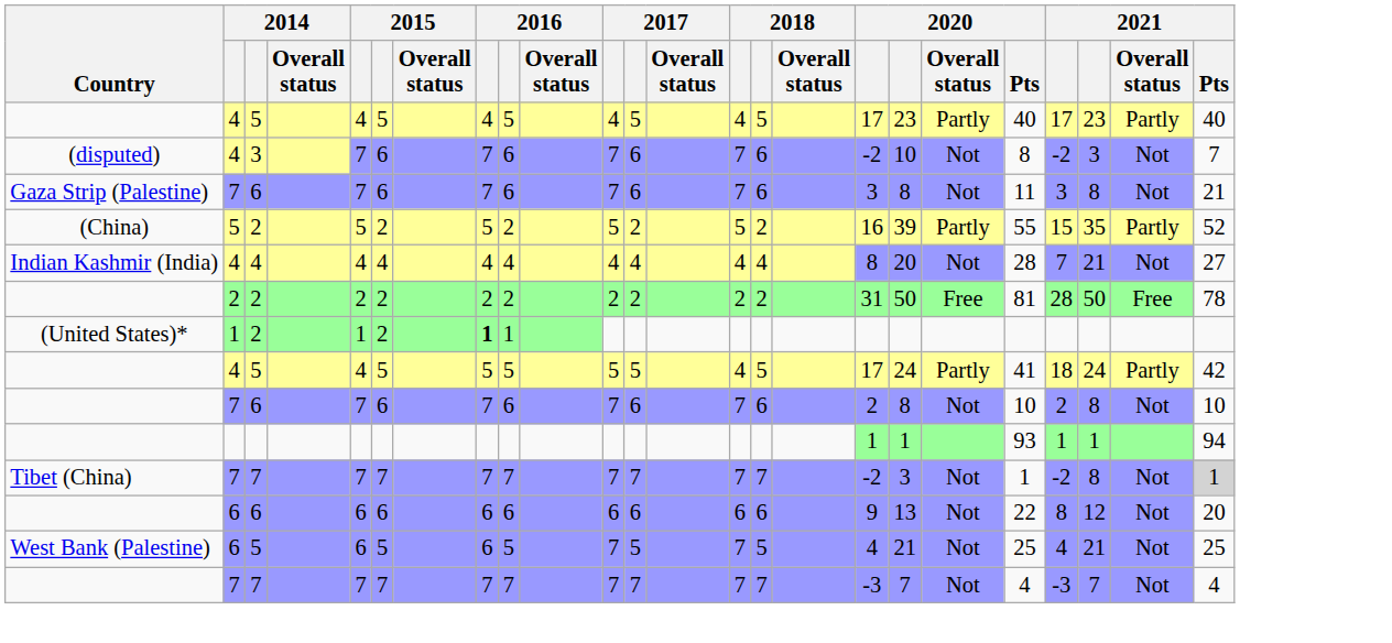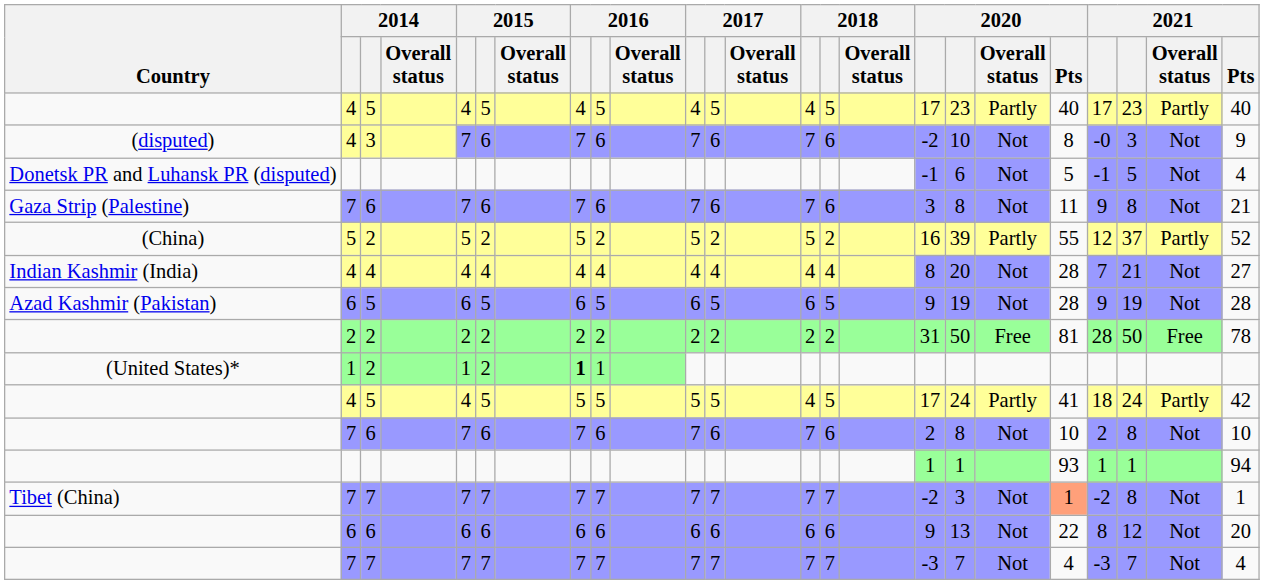 <table class="wikitable sortable static-row-numbers sort-under" style="text-align:center;">
 <tr class="static-row-header" style="text-align:center;vertical-align:bottom;">
 <th rowspan=2>Country</th>
 <th colspan=3>2014</th>
 <th colspan=3>2015</th>
 <th colspan=3>2016</th>
 <th colspan=3>2017</th>
 <th colspan=3>2018</th>
 <th colspan=4>2020</th>
 <th colspan=4>2021</th>
 </tr>
 <tr class="static-row-header" style="text-align:center;vertical-align:bottom;">
 <th></th>
 <th></th>
 <th>Overall<br>status</th>
 <th></th>
 <th></th>
 <th>Overall<br>status</th>
 <th></th>
 <th></th>
 <th>Overall<br>status</th>
 <th></th>
 <th></th>
 <th>Overall<br>status</th>
 <th></th>
 <th></th>
 <th>Overall<br>status</th>
 <th></th>
 <th></th>
 <th>Overall<br>status</th>
 <th>Pts</th>
 <th></th>
 <th></th>
 <th>Overall<br>status</th>
 <th>Pts</th>
 </tr>
 <tr>
 <td></td>
 <td style="background:#ff9;">4</td>
 <td style="background:#ff9;">5</td>
 <td style="background:#ff9;"></td>
 <td style="background:#ff9;">4</td>
 <td style="background:#ff9;">5</td>
 <td style="background:#ff9;"></td>
 <td style="background:#ff9;">4</td>
 <td style="background:#ff9;">5</td>
 <td style="background:#ff9;"></td>
 <td style="background:#ff9;">4</td>
 <td style="background:#ff9;">5</td>
 <td style="background:#ff9;"></td>
 <td style="background:#ff9;">4</td>
 <td style="background:#ff9;">5</td>
 <td style="background:#ff9;"></td>
 <td style="background:#ff9;">17</td>
 <td style="background:#ff9;">23</td>
 <td style="background:#ff9;">Partly</td>
 <td>40</td>
 <td style="background:#ff9;">17</td>
 <td style="background:#ff9;">23</td>
 <td style="background:#ff9;">Partly</td>
 <td>40</td>
 </tr>
 <tr>
 <td> (<a href='#'>disputed</a>)</td>
 <td style="background:#ff9;">4</td>
 <td style="background:#ff9;">3</td>
 <td style="background:#ff9;"></td>
 <td style="background:#99f;">7</td>
 <td style="background:#99f;">6</td>
 <td style="background:#99f;"></td>
 <td style="background:#99f;">7</td>
 <td style="background:#99f;">6</td>
 <td style="background:#99f;"></td>
 <td style="background:#99f;">7</td>
 <td style="background:#99f;">6</td>
 <td style="background:#99f;"></td>
 <td style="background:#99f;">7</td>
 <td style="background:#99f;">6</td>
 <td style="background:#99f;"></td>
 <td style="background:#99f;">-2</td>
 <td style="background:#99f;">10</td>
 <td style="background:#99f;">Not</td>
 <td>8</td>
-<td style="background:#99f;">-2</td>
+<td style="background:#99f;">-0</td>
 <td style="background:#99f;">3</td>
 <td style="background:#99f;">Not</td>
-<td>7</td>
+<td>9</td>
+</tr>
+<tr>
+<td align="left"><a href='#'>Donetsk PR</a> and <a href='#'>Luhansk PR</a> (<a href='#'>disputed</a>)</td>
+<td></td>
+<td></td>
+<td></td>
+<td></td>
+<td></td>
+<td></td>
+<td></td>
+<td></td>
+<td></td>
+<td></td>
+<td></td>
+<td></td>
+<td></td>
+<td></td>
+<td></td>
+<td style="background:#99f;">-1</td>
+<td style="background:#99f;">6</td>
+<td style="background:#99f;">Not</td>
+<td>5</td>
+<td style="background:#99f;">-1</td>
+<td style="background:#99f;">5</td>
+<td style="background:#99f;">Not</td>
+<td>4</td>
 </tr>
 <tr>
 <td align="left"><a href='#'>Gaza Strip</a> (<a href='#'>Palestine</a>)</td>
 <td style="background:#99f;">7</td>
 <td style="background:#99f;">6</td>
 <td style="background:#99f;"></td>
 <td style="background:#99f;">7</td>
 <td style="background:#99f;">6</td>
 <td style="background:#99f;"></td>
 <td style="background:#99f;">7</td>
 <td style="background:#99f;">6</td>
 <td style="background:#99f;"></td>
 <td style="background:#99f;">7</td>
 <td style="background:#99f;">6</td>
 <td style="background:#99f;"></td>
 <td style="background:#99f;">7</td>
 <td style="background:#99f;">6</td>
 <td style="background:#99f;"></td>
 <td style="background:#99f;">3</td>
 <td style="background:#99f;">8</td>
 <td style="background:#99f;">Not</td>
 <td>11</td>
-<td style="background:#99f;">3</td>
+<td style="background:#99f;">9</td>
 <td style="background:#99f;">8</td>
 <td style="background:#99f;">Not</td>
 <td>21</td>
 </tr>
 <tr>
 <td> (China)</td>
 <td style="background:#ff9;">5</td>
 <td style="background:#ff9;">2</td>
 <td style="background:#ff9;"></td>
 <td style="background:#ff9;">5</td>
 <td style="background:#ff9;">2</td>
 <td style="background:#ff9;"></td>
 <td style="background:#ff9;">5</td>
 <td style="background:#ff9;">2</td>
 <td style="background:#ff9;"></td>
 <td style="background:#ff9;">5</td>
 <td style="background:#ff9;">2</td>
 <td style="background:#ff9;"></td>
 <td style="background:#ff9;">5</td>
 <td style="background:#ff9;">2</td>
 <td style="background:#ff9;"></td>
 <td style="background:#ff9;">16</td>
 <td style="background:#ff9;">39</td>
 <td style="background:#ff9;">Partly</td>
 <td>55</td>
-<td style="background:#ff9;">15</td>
-<td style="background:#ff9;">35</td>
+<td style="background:#ff9;">12</td>
+<td style="background:#ff9;">37</td>
 <td style="background:#ff9;">Partly</td>
 <td>52</td>
 </tr>
 <tr>
 <td align="left"><a href='#'>Indian Kashmir</a> (India)</td>
 <td style="background:#ff9;">4</td>
 <td style="background:#ff9;">4</td>
 <td style="background:#ff9;"></td>
 <td style="background:#ff9;">4</td>
 <td style="background:#ff9;">4</td>
 <td style="background:#ff9;"></td>
 <td style="background:#ff9;">4</td>
 <td style="background:#ff9;">4</td>
 <td style="background:#ff9;"></td>
 <td style="background:#ff9;">4</td>
 <td style="background:#ff9;">4</td>
 <td style="background:#ff9;"></td>
 <td style="background:#ff9;">4</td>
 <td style="background:#ff9;">4</td>
 <td style="background:#ff9;"></td>
 <td style="background:#99f;">8</td>
 <td style="background:#99f;">20</td>
 <td style="background:#99f;">Not</td>
 <td>28</td>
 <td style="background:#99f;">7</td>
 <td style="background:#99f;">21</td>
 <td style="background:#99f;">Not</td>
 <td>27</td>
+</tr>
+<tr>
+<td align="left"><a href='#'>Azad Kashmir</a> (<a href='#'>Pakistan</a>)</td>
+<td style="background:#99f;">6</td>
+<td style="background:#99f;">5</td>
+<td style="background:#99f;"></td>
+<td style="background:#99f;">6</td>
+<td style="background:#99f;">5</td>
+<td style="background:#99f;"></td>
+<td style="background:#99f;">6</td>
+<td style="background:#99f;">5</td>
+<td style="background:#99f;"></td>
+<td style="background:#99f;">6</td>
+<td style="background:#99f;">5</td>
+<td style="background:#99f;"></td>
+<td style="background:#99f;">6</td>
+<td style="background:#99f;">5</td>
+<td style="background:#99f;"></td>
+<td style="background:#99f;">9</td>
+<td style="background:#99f;">19</td>
+<td style="background:#99f;">Not</td>
+<td>28</td>
+<td style="background:#99f;">9</td>
+<td style="background:#99f;">19</td>
+<td style="background:#99f;">Not</td>
+<td>28</td>
 </tr>
 <tr>
 <td></td>
 <td style="background:#9f9;">2</td>
 <td style="background:#9f9;">2</td>
 <td style="background:#9f9;"></td>
 <td style="background:#9f9;">2</td>
 <td style="background:#9f9;">2</td>
 <td style="background:#9f9;"></td>
 <td style="background:#9f9;">2</td>
 <td style="background:#9f9;">2</td>
 <td style="background:#9f9;"></td>
 <td style="background:#9f9;">2</td>
 <td style="background:#9f9;">2</td>
 <td style="background:#9f9;"></td>
 <td style="background:#9f9;">2</td>
 <td style="background:#9f9;">2</td>
 <td style="background:#9f9;"></td>
 <td style="background:#9f9;">31</td>
 <td style="background:#9f9;">50</td>
 <td style="background:#9f9;">Free</td>
 <td>81</td>
 <td style="background:#9f9;">28</td>
 <td style="background:#9f9;">50</td>
 <td style="background:#9f9;">Free</td>
 <td>78</td>
 </tr>
 <tr>
 <td> (United States)*</td>
 <td style="background:#9f9;">1</td>
 <td style="background:#9f9;">2</td>
 <td style="background:#9f9;"></td>
 <td style="background:#9f9;">1</td>
 <td style="background:#9f9;">2</td>
 <td style="background:#9f9;"></td>
 <td style="background:#9f9;"><strong>1</strong></td>
 <td style="background:#9f9;">1</td>
 <td style="background:#9f9;"></td>
 <td style=""></td>
 <td style=""></td>
 <td style=""></td>
 <td style=""></td>
 <td style=""></td>
 <td style=""></td>
 <td style=""></td>
 <td style=""></td>
 <td style=""></td>
 <td style=""></td>
 <td style=""></td>
 <td style=""></td>
 <td style=""></td>
 <td style=""></td>
 </tr>
 <tr>
 <td></td>
 <td style="background:#ff9;">4</td>
 <td style="background:#ff9;">5</td>
 <td style="background:#ff9;"></td>
 <td style="background:#ff9;">4</td>
 <td style="background:#ff9;">5</td>
 <td style="background:#ff9;"></td>
 <td style="background:#ff9;">5</td>
 <td style="background:#ff9;">5</td>
 <td style="background:#ff9;"></td>
 <td style="background:#ff9;">5</td>
 <td style="background:#ff9;">5</td>
 <td style="background:#ff9;"></td>
 <td style="background:#ff9;">4</td>
 <td style="background:#ff9;">5</td>
 <td style="background:#ff9;"></td>
 <td style="background:#ff9;">17</td>
 <td style="background:#ff9;">24</td>
 <td style="background:#ff9;">Partly</td>
 <td>41</td>
 <td style="background:#ff9;">18</td>
 <td style="background:#ff9;">24</td>
 <td style="background:#ff9;">Partly</td>
 <td>42</td>
 </tr>
 <tr>
 <td></td>
 <td style="background:#99f;">7</td>
 <td style="background:#99f;">6</td>
 <td style="background:#99f;"></td>
 <td style="background:#99f;">7</td>
 <td style="background:#99f;">6</td>
 <td style="background:#99f;"></td>
 <td style="background:#99f;">7</td>
 <td style="background:#99f;">6</td>
 <td style="background:#99f;"></td>
 <td style="background:#99f;">7</td>
 <td style="background:#99f;">6</td>
 <td style="background:#99f;"></td>
 <td style="background:#99f;">7</td>
 <td style="background:#99f;">6</td>
 <td style="background:#99f;"></td>
 <td style="background:#99f;">2</td>
 <td style="background:#99f;">8</td>
 <td style="background:#99f;">Not</td>
 <td>10</td>
 <td style="background:#99f;">2</td>
 <td style="background:#99f;">8</td>
 <td style="background:#99f;">Not</td>
 <td>10</td>
 </tr>
 <tr>
 <td></td>
 <td></td>
 <td></td>
 <td></td>
 <td></td>
 <td></td>
 <td></td>
 <td></td>
 <td></td>
 <td></td>
 <td></td>
 <td></td>
 <td></td>
 <td></td>
 <td></td>
 <td></td>
 <td style="background:#9f9;">1</td>
 <td style="background:#9f9;">1</td>
 <td style="background:#9f9;"></td>
 <td>93</td>
 <td style="background:#9f9;">1</td>
 <td style="background:#9f9;">1</td>
 <td style="background:#9f9;"></td>
 <td>94</td>
 </tr>
 <tr>
 <td align="left"><a href='#'>Tibet</a> (China)</td>
 <td style="background:#99f;">7</td>
 <td style="background:#99f;">7</td>
 <td style="background:#99f;"></td>
 <td style="background:#99f;">7</td>
 <td style="background:#99f;">7</td>
 <td style="background:#99f;"></td>
 <td style="background:#99f;">7</td>
 <td style="background:#99f;">7</td>
 <td style="background:#99f;"></td>
 <td style="background:#99f;">7</td>
 <td style="background:#99f;">7</td>
 <td style="background:#99f;"></td>
 <td style="background:#99f;">7</td>
 <td style="background:#99f;">7</td>
 <td style="background:#99f;"></td>
 <td style="background:#99f;">-2</td>
 <td style="background:#99f;">3</td>
 <td style="background:#99f;">Not</td>
-<td>1</td>
+<td style="background: lightsalmon;">1</td>
 <td style="background:#99f;">-2</td>
 <td style="background:#99f;">8</td>
 <td style="background:#99f;">Not</td>
-<td style="background: lightgrey;">1</td>
+<td>1</td>
 </tr>
 <tr>
 <td></td>
 <td style="background:#99f;">6</td>
 <td style="background:#99f;">6</td>
 <td style="background:#99f;"></td>
 <td style="background:#99f;">6</td>
 <td style="background:#99f;">6</td>
 <td style="background:#99f;"></td>
 <td style="background:#99f;">6</td>
 <td style="background:#99f;">6</td>
 <td style="background:#99f;"></td>
 <td style="background:#99f;">6</td>
 <td style="background:#99f;">6</td>
 <td style="background:#99f;"></td>
 <td style="background:#99f;">6</td>
 <td style="background:#99f;">6</td>
 <td style="background:#99f;"></td>
 <td style="background:#99f;">9</td>
 <td style="background:#99f;">13</td>
 <td style="background:#99f;">Not</td>
 <td>22</td>
 <td style="background:#99f;">8</td>
 <td style="background:#99f;">12</td>
 <td style="background:#99f;">Not</td>
 <td>20</td>
 </tr>
 <tr>
-<td align="left"><a href='#'>West Bank</a> (<a href='#'>Palestine</a>)</td>
-<td style="background:#99f;">6</td>
-<td style="background:#99f;">5</td>
-<td style="background:#99f;"></td>
-<td style="background:#99f;">6</td>
-<td style="background:#99f;">5</td>
-<td style="background:#99f;"></td>
-<td style="background:#99f;">6</td>
-<td style="background:#99f;">5</td>
-<td style="background:#99f;"></td>
-<td style="background:#99f;">7</td>
-<td style="background:#99f;">5</td>
-<td style="background:#99f;"></td>
-<td style="background:#99f;">7</td>
-<td style="background:#99f;">5</td>
-<td style="background:#99f;"></td>
-<td style="background:#99f;">4</td>
-<td style="background:#99f;">21</td>
-<td style="background:#99f;">Not</td>
-<td>25</td>
-<td style="background:#99f;">4</td>
-<td style="background:#99f;">21</td>
-<td style="background:#99f;">Not</td>
-<td>25</td>
-</tr>
-<tr>
 <td></td>
 <td style="background:#99f;">7</td>
 <td style="background:#99f;">7</td>
 <td style="background:#99f;"></td>
 <td style="background:#99f;">7</td>
 <td style="background:#99f;">7</td>
 <td style="background:#99f;"></td>
 <td style="background:#99f;">7</td>
 <td style="background:#99f;">7</td>
 <td style="background:#99f;"></td>
 <td style="background:#99f;">7</td>
 <td style="background:#99f;">7</td>
 <td style="background:#99f;"></td>
 <td style="background:#99f;">7</td>
 <td style="background:#99f;">7</td>
 <td style="background:#99f;"></td>
 <td style="background:#99f;">-3</td>
 <td style="background:#99f;">7</td>
 <td style="background:#99f;">Not</td>
 <td>4</td>
 <td style="background:#99f;">-3</td>
 <td style="background:#99f;">7</td>
 <td style="background:#99f;">Not</td>
 <td>4</td>
 </tr>
 </table>
